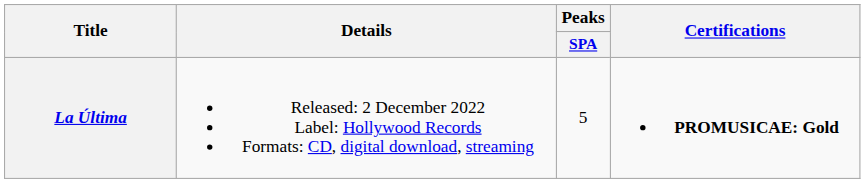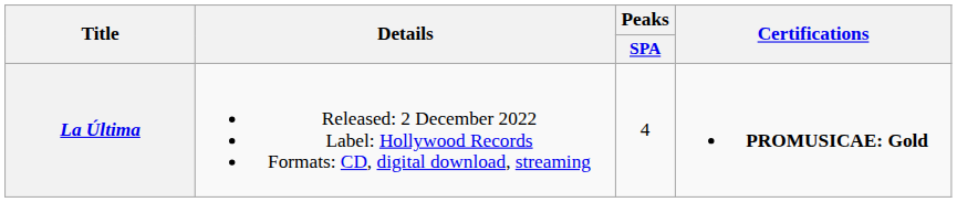 <table class="wikitable plainrowheaders" style="text-align:center;">
 <tr>
 <th scope="col" rowspan="2" style="width:9.5em;">Title</th>
 <th scope="col" rowspan="2" style="width:21.5em;">Details</th>
 <th scope="col">Peaks</th>
 <th scope="col" rowspan="2" style="width:14em;"><a href='#'>Certifications</a></th>
 </tr>
 <tr>
 <th scope="col" style="width:3em;font-size:90%;"><a href='#'>SPA</a><br></th>
 </tr>
 <tr>
 <th scope="row"><em><a href='#'>La Última</a></em></th>
 <td><br><ul><li>Released: 2 December 2022</li><li>Label: <a href='#'>Hollywood Records</a></li><li>Formats: <a href='#'>CD</a>, <a href='#'>digital download</a>, <a href='#'>streaming</a></li></ul></td>
-<td>5</td>
+<td>4</td>
 <td><strong><br><ul><li>PROMUSICAE: Gold</li></ul></strong></td>
 </tr>
 </table>
